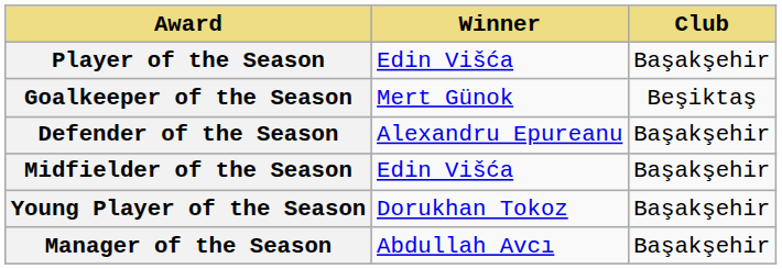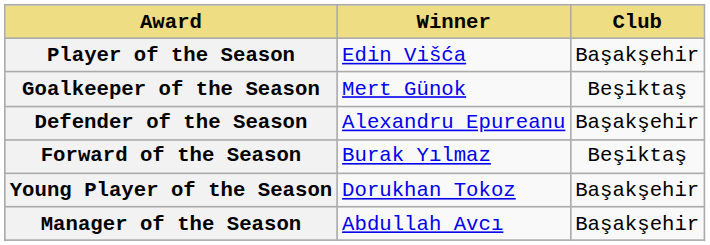 <table class="wikitable" style="text-align:center">
 <tr>
 <th style="background-color: #eedd82"><strong>Award</strong></th>
 <th style="background-color: #eedd82"><strong>Winner</strong></th>
 <th style="background-color: #eedd82">Club</th>
 </tr>
 <tr>
 <th><strong>Player of the Season</strong></th>
 <td align="left"> <a href='#'>Edin Višća</a></td>
 <td>Başakşehir</td>
 </tr>
 <tr>
 <th><strong>Goalkeeper of the Season</strong></th>
 <td align="left "> <a href='#'>Mert Günok</a></td>
 <td>Beşiktaş</td>
 </tr>
 <tr>
 <th><strong>Defender of the Season</strong></th>
 <td align="left"> <a href='#'>Alexandru Epureanu</a></td>
 <td>Başakşehir</td>
 </tr>
 <tr>
-<th><strong>Midfielder of the Season</strong></th>
-<td align="left"> <a href='#'>Edin Višća</a></td>
-<td>Başakşehir</td>
+<th><strong>Forward of the Season</strong></th>
+<td align="left"> <a href='#'>Burak Yılmaz</a></td>
+<td>Beşiktaş</td>
 </tr>
 <tr>
 <th><strong>Young Player of the Season</strong></th>
 <td align="left"> <a href='#'>Dorukhan Tokoz</a></td>
 <td>Başakşehir</td>
 </tr>
 <tr>
 <th><strong>Manager of the Season</strong></th>
 <td align="left"> <a href='#'>Abdullah Avcı</a></td>
 <td>Başakşehir</td>
 </tr>
 </table>
